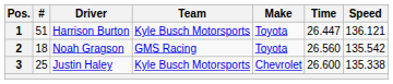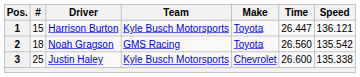 <table class="wikitable" style="font-size:95%">
 <tr>
 <th>Pos.</th>
 <th>#</th>
 <th>Driver</th>
 <th>Team</th>
 <th>Make</th>
 <th>Time</th>
 <th>Speed</th>
 </tr>
 <tr>
 <th>1</th>
-<td>51</td>
+<td>15</td>
 <td><a href='#'>Harrison Burton</a></td>
 <td><a href='#'>Kyle Busch Motorsports</a></td>
 <td><a href='#'>Toyota</a></td>
 <td>26.447</td>
 <td>136.121</td>
 </tr>
 <tr>
 <th>2</th>
 <td>18</td>
 <td><a href='#'>Noah Gragson</a></td>
 <td><a href='#'>GMS Racing</a></td>
 <td><a href='#'>Toyota</a></td>
 <td>26.560</td>
 <td>135.542</td>
 </tr>
 <tr>
 <th>3</th>
 <td>25</td>
 <td><a href='#'>Justin Haley</a></td>
 <td><a href='#'>Kyle Busch Motorsports</a></td>
 <td><a href='#'>Chevrolet</a></td>
 <td>26.600</td>
 <td>135.338</td>
 </tr>
 <tr>
 <th colspan="7"></th>
 </tr>
 </table>
